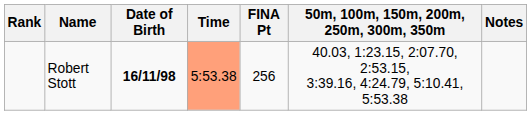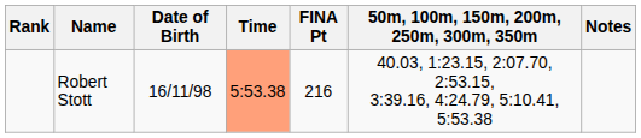 <table class="wikitable sortable" style="text-align:center">
 <tr>
 <th>Rank</th>
 <th>Name</th>
 <th>Date of Birth</th>
 <th>Time</th>
 <th>FINA Pt</th>
 <th>50m, 100m, 150m, 200m, 250m, 300m, 350m</th>
 <th>Notes</th>
 </tr>
 <tr>
 <td></td>
 <td align=left> Robert Stott</td>
-<td><strong>16/11/98</strong></td>
+<td>16/11/98</td>
 <td style="background: lightsalmon;">5:53.38</td>
-<td>256</td>
+<td>216</td>
 <td>40.03, 1:23.15, 2:07.70, 2:53.15,<br>3:39.16, 4:24.79, 5:10.41, 5:53.38</td>
 <td></td>
 </tr>
 </table>
